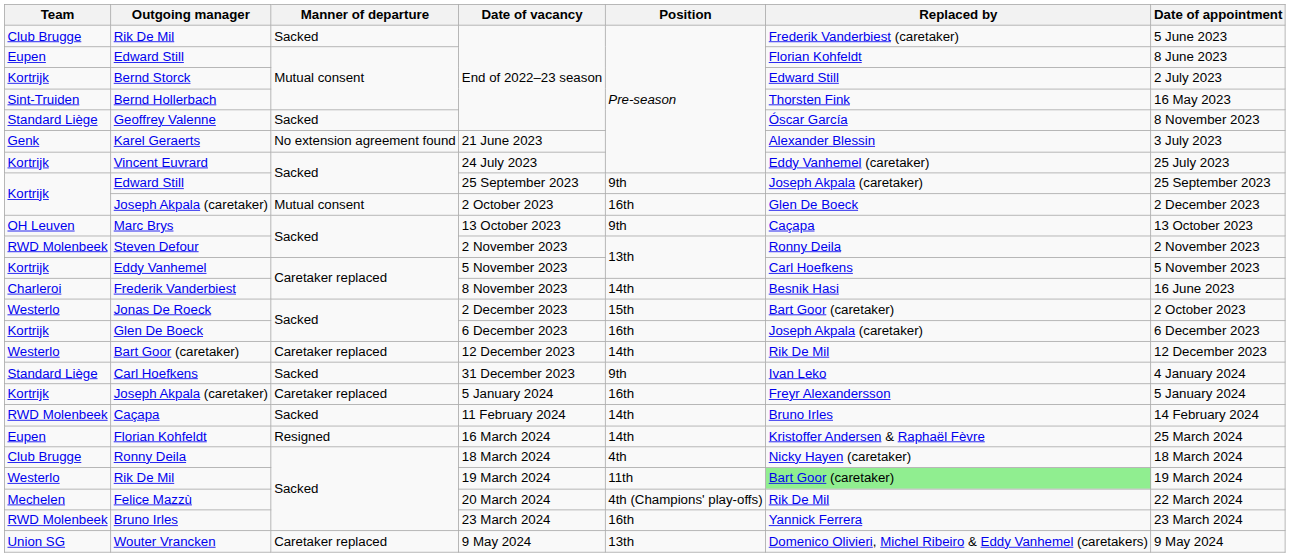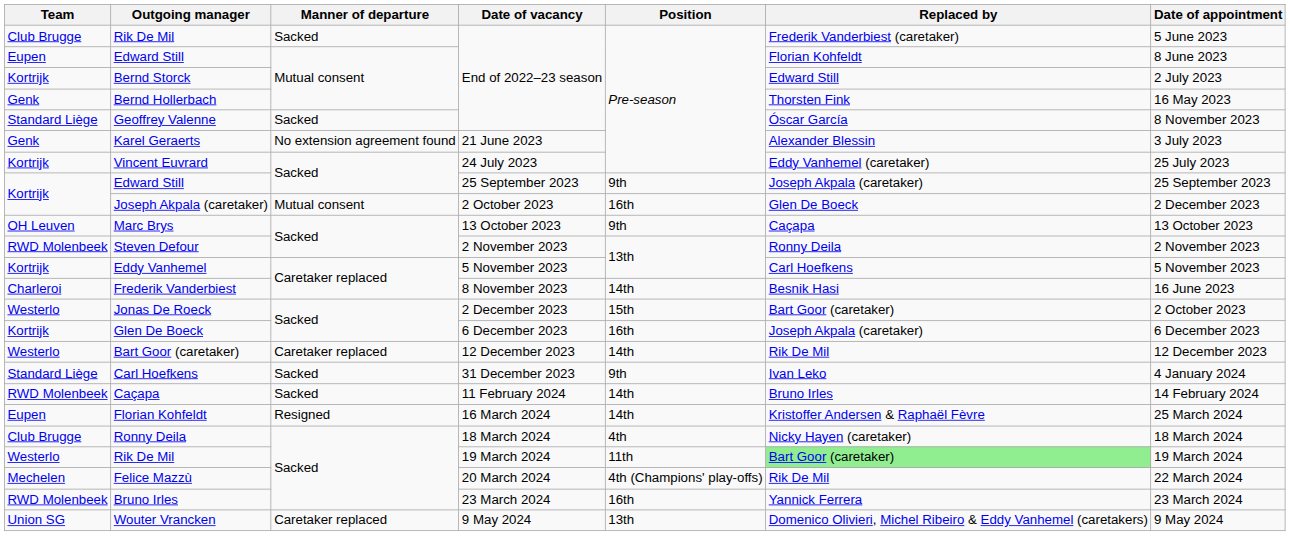 <table class="wikitable sortable" style="text-align: left;">
 <tr>
 <th>Team</th>
 <th>Outgoing manager</th>
 <th>Manner of departure</th>
 <th>Date of vacancy</th>
 <th>Position</th>
 <th>Replaced by</th>
 <th>Date of appointment</th>
 </tr>
 <tr>
 <td><a href='#'>Club Brugge</a></td>
 <td> <a href='#'>Rik De Mil</a></td>
 <td>Sacked</td>
 <td rowspan=5>End of 2022–23 season</td>
 <td rowspan=7><em>Pre-season</em></td>
 <td> <a href='#'>Frederik Vanderbiest</a> (caretaker)</td>
 <td>5 June 2023</td>
 </tr>
 <tr>
 <td><a href='#'>Eupen</a></td>
 <td> <a href='#'>Edward Still</a></td>
 <td rowspan=3>Mutual consent</td>
 <td> <a href='#'>Florian Kohfeldt</a></td>
 <td>8 June 2023</td>
 </tr>
 <tr>
 <td><a href='#'>Kortrijk</a></td>
 <td> <a href='#'>Bernd Storck</a></td>
 <td> <a href='#'>Edward Still</a></td>
 <td>2 July 2023</td>
 </tr>
 <tr>
-<td><a href='#'>Sint-Truiden</a></td>
+<td><a href='#'>Genk</a></td>
 <td> <a href='#'>Bernd Hollerbach</a></td>
 <td> <a href='#'>Thorsten Fink</a></td>
 <td>16 May 2023</td>
 </tr>
 <tr>
 <td><a href='#'>Standard Liège</a></td>
 <td> <a href='#'>Geoffrey Valenne</a></td>
 <td>Sacked</td>
 <td> <a href='#'>Óscar García</a></td>
 <td>8 November 2023</td>
 </tr>
 <tr>
 <td><a href='#'>Genk</a></td>
 <td> <a href='#'>Karel Geraerts</a></td>
 <td>No extension agreement found</td>
 <td>21 June 2023</td>
 <td> <a href='#'>Alexander Blessin</a></td>
 <td>3 July 2023</td>
 </tr>
 <tr>
 <td><a href='#'>Kortrijk</a></td>
 <td> <a href='#'>Vincent Euvrard</a></td>
 <td rowspan=2>Sacked</td>
 <td>24 July 2023</td>
 <td> <a href='#'>Eddy Vanhemel</a> (caretaker)</td>
 <td>25 July 2023</td>
 </tr>
 <tr>
 <td rowspan=2><a href='#'>Kortrijk</a></td>
 <td> <a href='#'>Edward Still</a></td>
 <td>25 September 2023</td>
 <td>9th</td>
 <td> <a href='#'>Joseph Akpala</a> (caretaker)</td>
 <td>25 September 2023</td>
 </tr>
 <tr>
 <td> <a href='#'>Joseph Akpala</a> (caretaker)</td>
 <td>Mutual consent</td>
 <td>2 October 2023</td>
 <td>16th</td>
 <td> <a href='#'>Glen De Boeck</a></td>
 <td>2 December 2023</td>
 </tr>
 <tr>
 <td><a href='#'>OH Leuven</a></td>
 <td> <a href='#'>Marc Brys</a></td>
 <td rowspan=2>Sacked</td>
 <td>13 October 2023</td>
 <td>9th</td>
 <td> <a href='#'>Caçapa</a></td>
 <td>13 October 2023</td>
 </tr>
 <tr>
 <td><a href='#'>RWD Molenbeek</a></td>
 <td> <a href='#'>Steven Defour</a></td>
 <td>2 November 2023</td>
 <td rowspan="2">13th</td>
 <td> <a href='#'>Ronny Deila</a></td>
 <td>2 November 2023</td>
 </tr>
 <tr>
 <td><a href='#'>Kortrijk</a></td>
 <td> <a href='#'>Eddy Vanhemel</a></td>
 <td rowspan=2>Caretaker replaced</td>
 <td>5 November 2023</td>
 <td> <a href='#'>Carl Hoefkens</a></td>
 <td>5 November 2023</td>
 </tr>
 <tr>
 <td><a href='#'>Charleroi</a></td>
 <td> <a href='#'>Frederik Vanderbiest</a></td>
 <td>8 November 2023</td>
 <td>14th</td>
 <td> <a href='#'>Besnik Hasi</a></td>
 <td>16 June 2023</td>
 </tr>
 <tr>
 <td><a href='#'>Westerlo</a></td>
 <td> <a href='#'>Jonas De Roeck</a></td>
 <td rowspan=2>Sacked</td>
 <td>2 December 2023</td>
 <td>15th</td>
 <td> <a href='#'>Bart Goor</a> (caretaker)</td>
 <td>2 October 2023</td>
 </tr>
 <tr>
 <td><a href='#'>Kortrijk</a></td>
 <td> <a href='#'>Glen De Boeck</a></td>
 <td>6 December 2023</td>
 <td>16th</td>
 <td> <a href='#'>Joseph Akpala</a> (caretaker)</td>
 <td>6 December 2023</td>
 </tr>
 <tr>
 <td><a href='#'>Westerlo</a></td>
 <td> <a href='#'>Bart Goor</a> (caretaker)</td>
 <td>Caretaker replaced</td>
 <td>12 December 2023</td>
 <td>14th</td>
 <td> <a href='#'>Rik De Mil</a></td>
 <td>12 December 2023</td>
 </tr>
 <tr>
 <td><a href='#'>Standard Liège</a></td>
 <td> <a href='#'>Carl Hoefkens</a></td>
 <td>Sacked</td>
 <td>31 December 2023</td>
 <td>9th</td>
 <td> <a href='#'>Ivan Leko</a></td>
 <td>4 January 2024</td>
 </tr>
 <tr>
-<td><a href='#'>Kortrijk</a></td>
-<td> <a href='#'>Joseph Akpala</a> (caretaker)</td>
-<td>Caretaker replaced</td>
-<td>5 January 2024</td>
-<td>16th</td>
-<td> <a href='#'>Freyr Alexandersson</a></td>
-<td>5 January 2024</td>
-</tr>
-<tr>
 <td><a href='#'>RWD Molenbeek</a></td>
 <td> <a href='#'>Caçapa</a></td>
 <td>Sacked</td>
 <td>11 February 2024</td>
 <td>14th</td>
 <td> <a href='#'>Bruno Irles</a></td>
 <td>14 February 2024</td>
 </tr>
 <tr>
 <td><a href='#'>Eupen</a></td>
 <td> <a href='#'>Florian Kohfeldt</a></td>
 <td>Resigned</td>
 <td>16 March 2024</td>
 <td>14th</td>
 <td> <a href='#'>Kristoffer Andersen</a> &  <a href='#'>Raphaël Fèvre</a></td>
 <td>25 March 2024</td>
 </tr>
 <tr>
 <td><a href='#'>Club Brugge</a></td>
 <td> <a href='#'>Ronny Deila</a></td>
 <td rowspan=4>Sacked</td>
 <td>18 March 2024</td>
 <td>4th</td>
 <td> <a href='#'>Nicky Hayen</a> (caretaker)</td>
 <td>18 March 2024</td>
 </tr>
 <tr>
 <td><a href='#'>Westerlo</a></td>
 <td> <a href='#'>Rik De Mil</a></td>
 <td>19 March 2024</td>
 <td>11th</td>
 <td style="background: lightgreen;"> <a href='#'>Bart Goor</a> (caretaker)</td>
 <td>19 March 2024</td>
 </tr>
 <tr>
 <td><a href='#'>Mechelen</a></td>
 <td> <a href='#'>Felice Mazzù</a></td>
 <td>20 March 2024</td>
 <td>4th (Champions' play-offs)</td>
 <td> <a href='#'>Rik De Mil</a></td>
 <td>22 March 2024</td>
 </tr>
 <tr>
 <td><a href='#'>RWD Molenbeek</a></td>
 <td> <a href='#'>Bruno Irles</a></td>
 <td>23 March 2024</td>
 <td>16th</td>
 <td> <a href='#'>Yannick Ferrera</a></td>
 <td>23 March 2024</td>
 </tr>
 <tr>
 <td><a href='#'>Union SG</a></td>
 <td> <a href='#'>Wouter Vrancken</a></td>
 <td>Caretaker replaced</td>
 <td>9 May 2024</td>
 <td>13th</td>
 <td> <a href='#'>Domenico Olivieri</a>,  <a href='#'>Michel Ribeiro</a> &  <a href='#'>Eddy Vanhemel</a> (caretakers)</td>
 <td>9 May 2024</td>
 </tr>
 </table>
